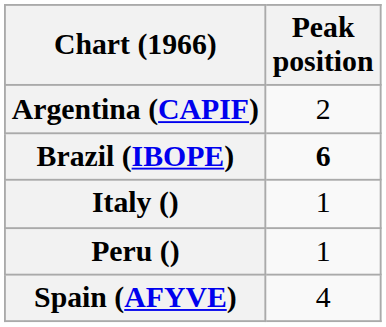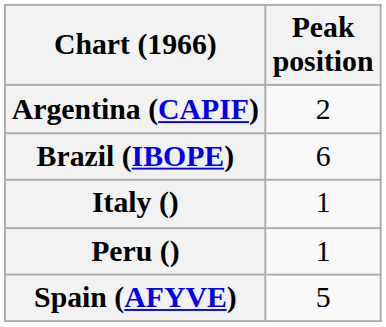 <table class="wikitable sortable plainrowheaders">
 <tr>
 <th>Chart (1966)</th>
 <th>Peak<br>position</th>
 </tr>
 <tr>
 <th scope="row">Argentina (<a href='#'>CAPIF</a>)<br><em></em></th>
 <td style="text-align:center;">2</td>
 </tr>
 <tr>
 <th scope="row">Brazil (<a href='#'>IBOPE</a>)<br><em></em></th>
-<td style="text-align:center;"><strong>6</strong></td>
+<td style="text-align:center;">6</td>
 </tr>
 <tr>
 <th scope="row">Italy ()<br><em></em></th>
 <td style="text-align:center;">1</td>
 </tr>
 <tr>
 <th scope="row">Peru ()<em><br></em></th>
 <td style="text-align:center;">1</td>
 </tr>
 <tr>
 <th scope="row">Spain (<a href='#'>AFYVE</a>)</th>
-<td style="text-align:center;">4</td>
+<td style="text-align:center;">5</td>
 </tr>
 </table>
